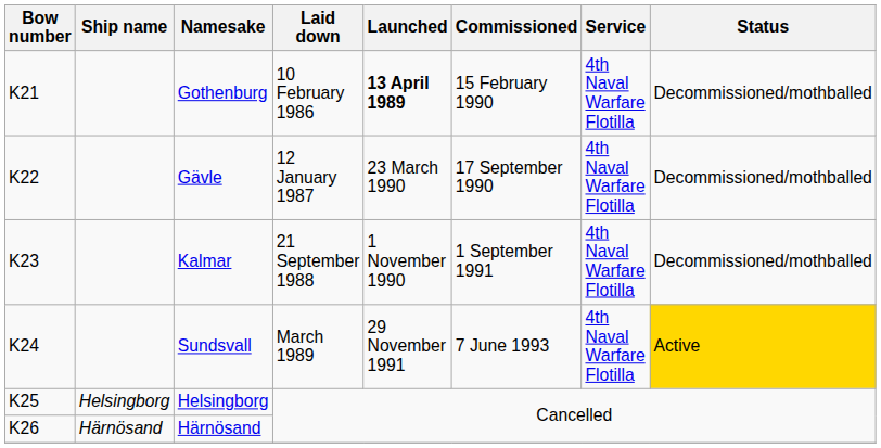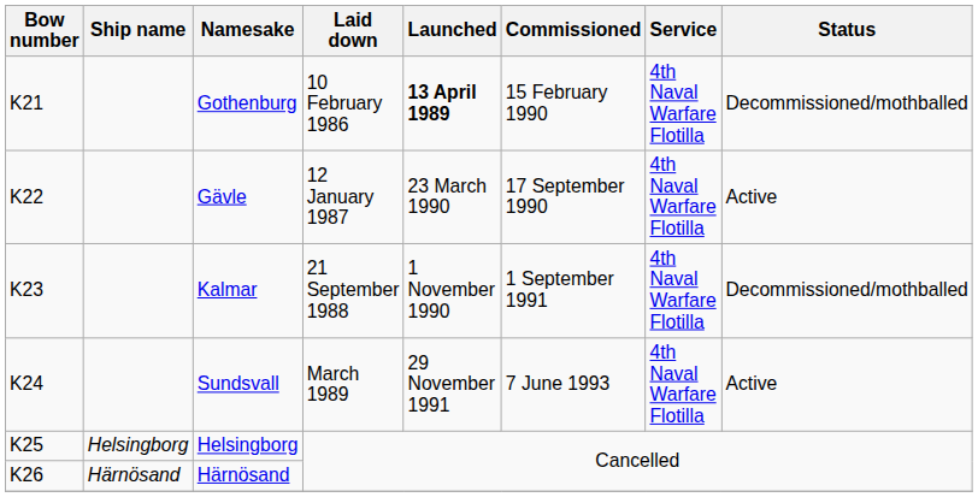 <table class="wikitable">
 <tr>
 <th>Bow number</th>
 <th>Ship name</th>
 <th>Namesake</th>
 <th>Laid down</th>
 <th>Launched</th>
 <th>Commissioned</th>
 <th>Service</th>
 <th>Status</th>
 </tr>
 <tr>
 <td>K21</td>
 <td></td>
 <td><a href='#'>Gothenburg</a></td>
 <td>10 February 1986</td>
 <td><strong>13 April 1989</strong></td>
 <td>15 February 1990</td>
 <td><a href='#'>4th Naval Warfare Flotilla</a></td>
 <td>Decommissioned/mothballed</td>
 </tr>
 <tr>
 <td>K22</td>
 <td></td>
 <td><a href='#'>Gävle</a></td>
 <td>12 January 1987</td>
 <td>23 March 1990</td>
 <td>17 September 1990</td>
 <td><a href='#'>4th Naval Warfare Flotilla</a></td>
-<td>Decommissioned/mothballed</td>
+<td>Active</td>
 </tr>
 <tr>
 <td>K23</td>
 <td></td>
 <td><a href='#'>Kalmar</a></td>
 <td>21 September 1988</td>
 <td>1 November 1990</td>
 <td>1 September 1991</td>
 <td><a href='#'>4th Naval Warfare Flotilla</a></td>
 <td>Decommissioned/mothballed</td>
 </tr>
 <tr>
 <td>K24</td>
 <td></td>
 <td><a href='#'>Sundsvall</a></td>
 <td>March 1989</td>
 <td>29 November 1991</td>
 <td>7 June 1993</td>
 <td><a href='#'>4th Naval Warfare Flotilla</a></td>
-<td style="background: gold;">Active</td>
+<td>Active</td>
 </tr>
 <tr>
 <td>K25</td>
 <td><em>Helsingborg</em></td>
 <td><a href='#'>Helsingborg</a></td>
 <td colspan="5" rowspan="2" align="center">Cancelled</td>
 </tr>
 <tr>
 <td>K26</td>
 <td><em>Härnösand</em></td>
 <td><a href='#'>Härnösand</a></td>
 </tr>
 <tr>
 </tr>
 </table>
